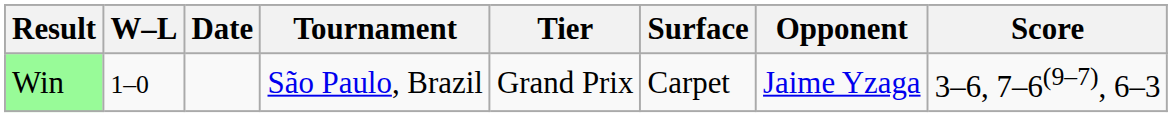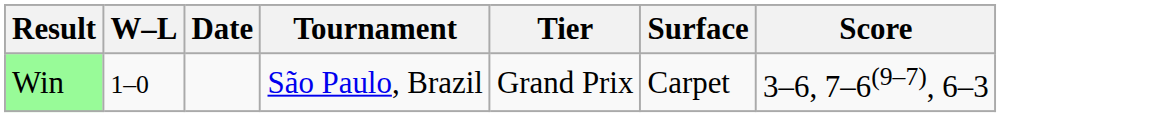 <table class="sortable wikitable">
 <tr>
 <th>Result</th>
 <th class="unsortable">W–L</th>
 <th>Date</th>
 <th>Tournament</th>
 <th>Tier</th>
 <th>Surface</th>
-<th>Opponent</th>
 <th class="unsortable">Score</th>
 </tr>
 <tr>
 <td style="background:#98fb98;">Win</td>
 <td><small>1–0</small></td>
 <td><a href='#'></a></td>
 <td><a href='#'>São Paulo</a>, Brazil</td>
 <td>Grand Prix</td>
 <td>Carpet</td>
-<td> <a href='#'>Jaime Yzaga</a></td>
 <td>3–6, 7–6<sup>(9–7)</sup>, 6–3</td>
 </tr>
 </table>
